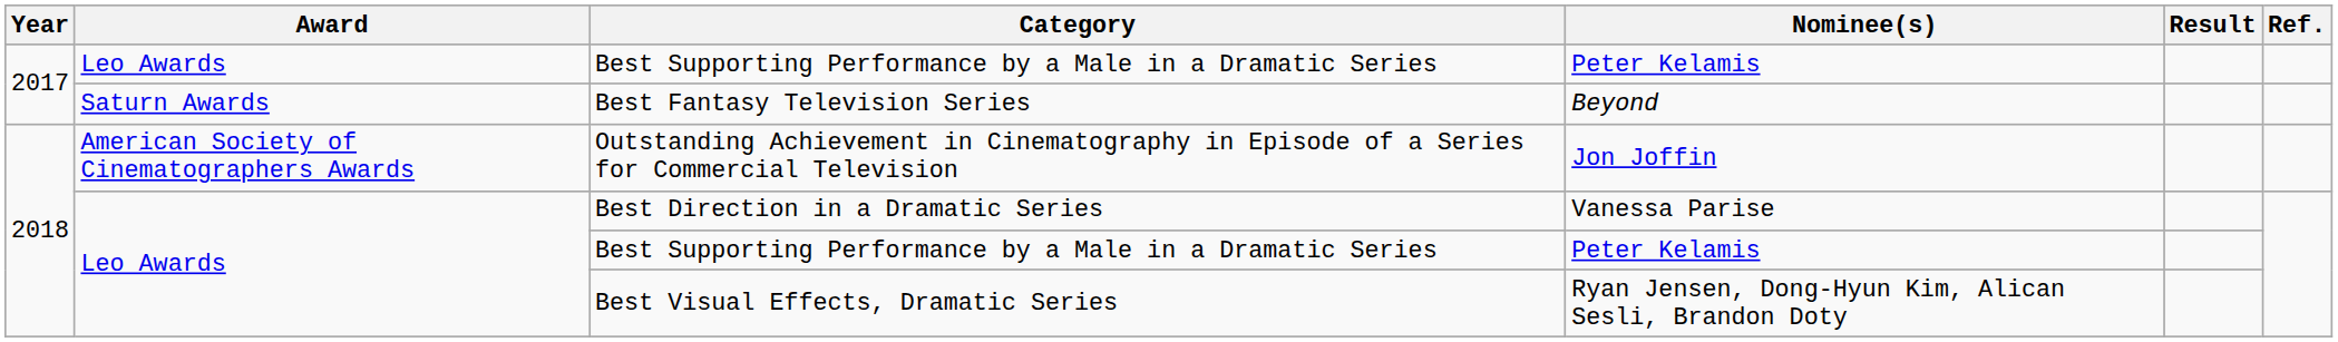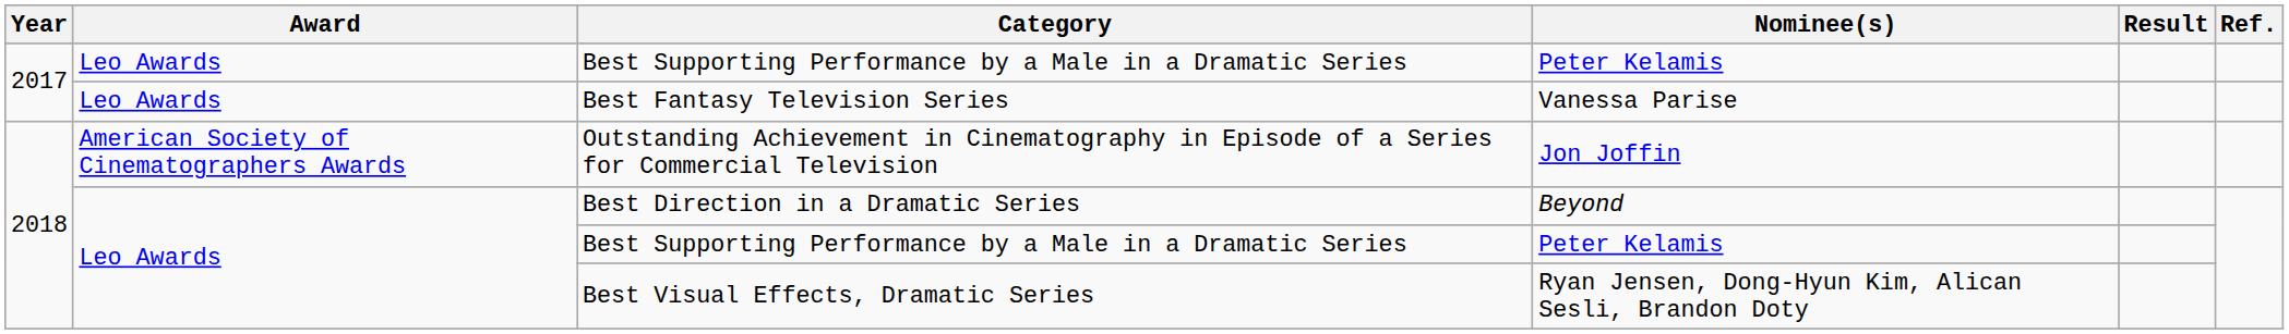 <table class="wikitable">
 <tr>
 <th>Year</th>
 <th>Award</th>
 <th>Category</th>
 <th>Nominee(s)</th>
 <th>Result</th>
 <th>Ref.</th>
 </tr>
 <tr>
 <td rowspan="2">2017</td>
 <td><a href='#'>Leo Awards</a></td>
 <td>Best Supporting Performance by a Male in a Dramatic Series</td>
 <td><a href='#'>Peter Kelamis</a></td>
 <td></td>
 <td style="text-align:center;"></td>
 </tr>
 <tr>
-<td><a href='#'>Saturn Awards</a></td>
+<td><a href='#'>Leo Awards</a></td>
 <td>Best Fantasy Television Series</td>
-<td><em>Beyond</em></td>
+<td>Vanessa Parise</td>
 <td></td>
 <td style="text-align:center;"></td>
 </tr>
 <tr>
 <td rowspan="4">2018</td>
 <td><a href='#'>American Society of Cinematographers Awards</a></td>
 <td>Outstanding Achievement in Cinematography in Episode of a Series for Commercial Television</td>
 <td><a href='#'>Jon Joffin</a></td>
 <td></td>
 <td style="text-align:center;"></td>
 </tr>
 <tr>
 <td rowspan="3"><a href='#'>Leo Awards</a></td>
 <td>Best Direction in a Dramatic Series</td>
-<td>Vanessa Parise</td>
+<td><em>Beyond</em></td>
 <td></td>
 <td rowspan="3" style="text-align:center;"></td>
 </tr>
 <tr>
 <td>Best Supporting Performance by a Male in a Dramatic Series</td>
 <td><a href='#'>Peter Kelamis</a></td>
 <td></td>
 </tr>
 <tr>
 <td>Best Visual Effects, Dramatic Series</td>
 <td>Ryan Jensen, Dong-Hyun Kim, Alican Sesli, Brandon Doty</td>
 <td></td>
 </tr>
 </table>
